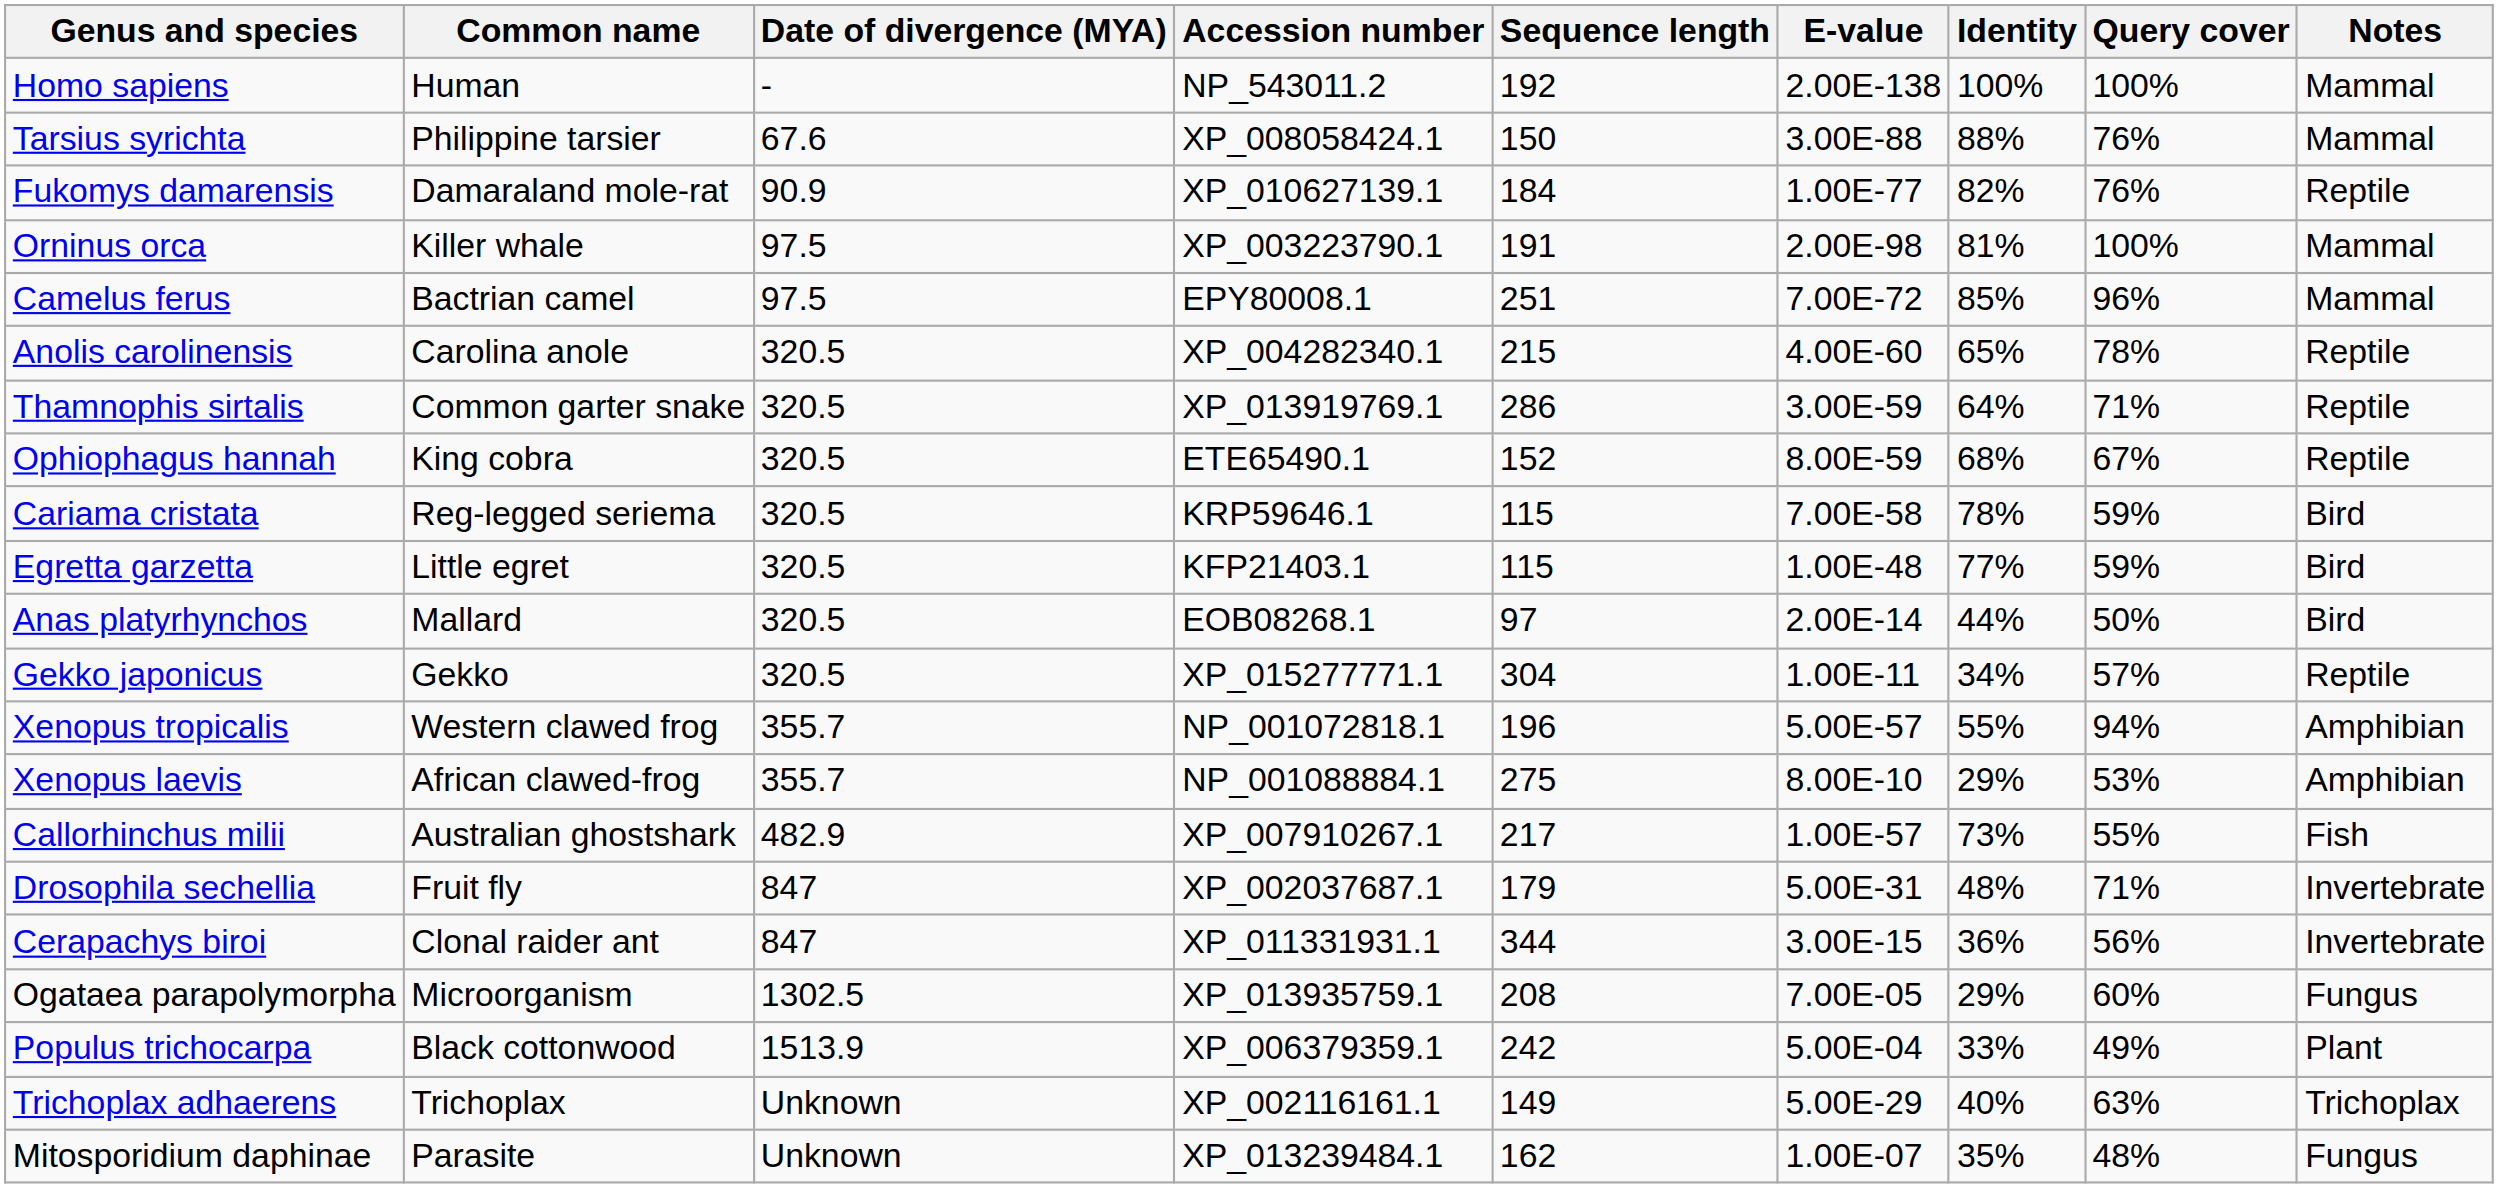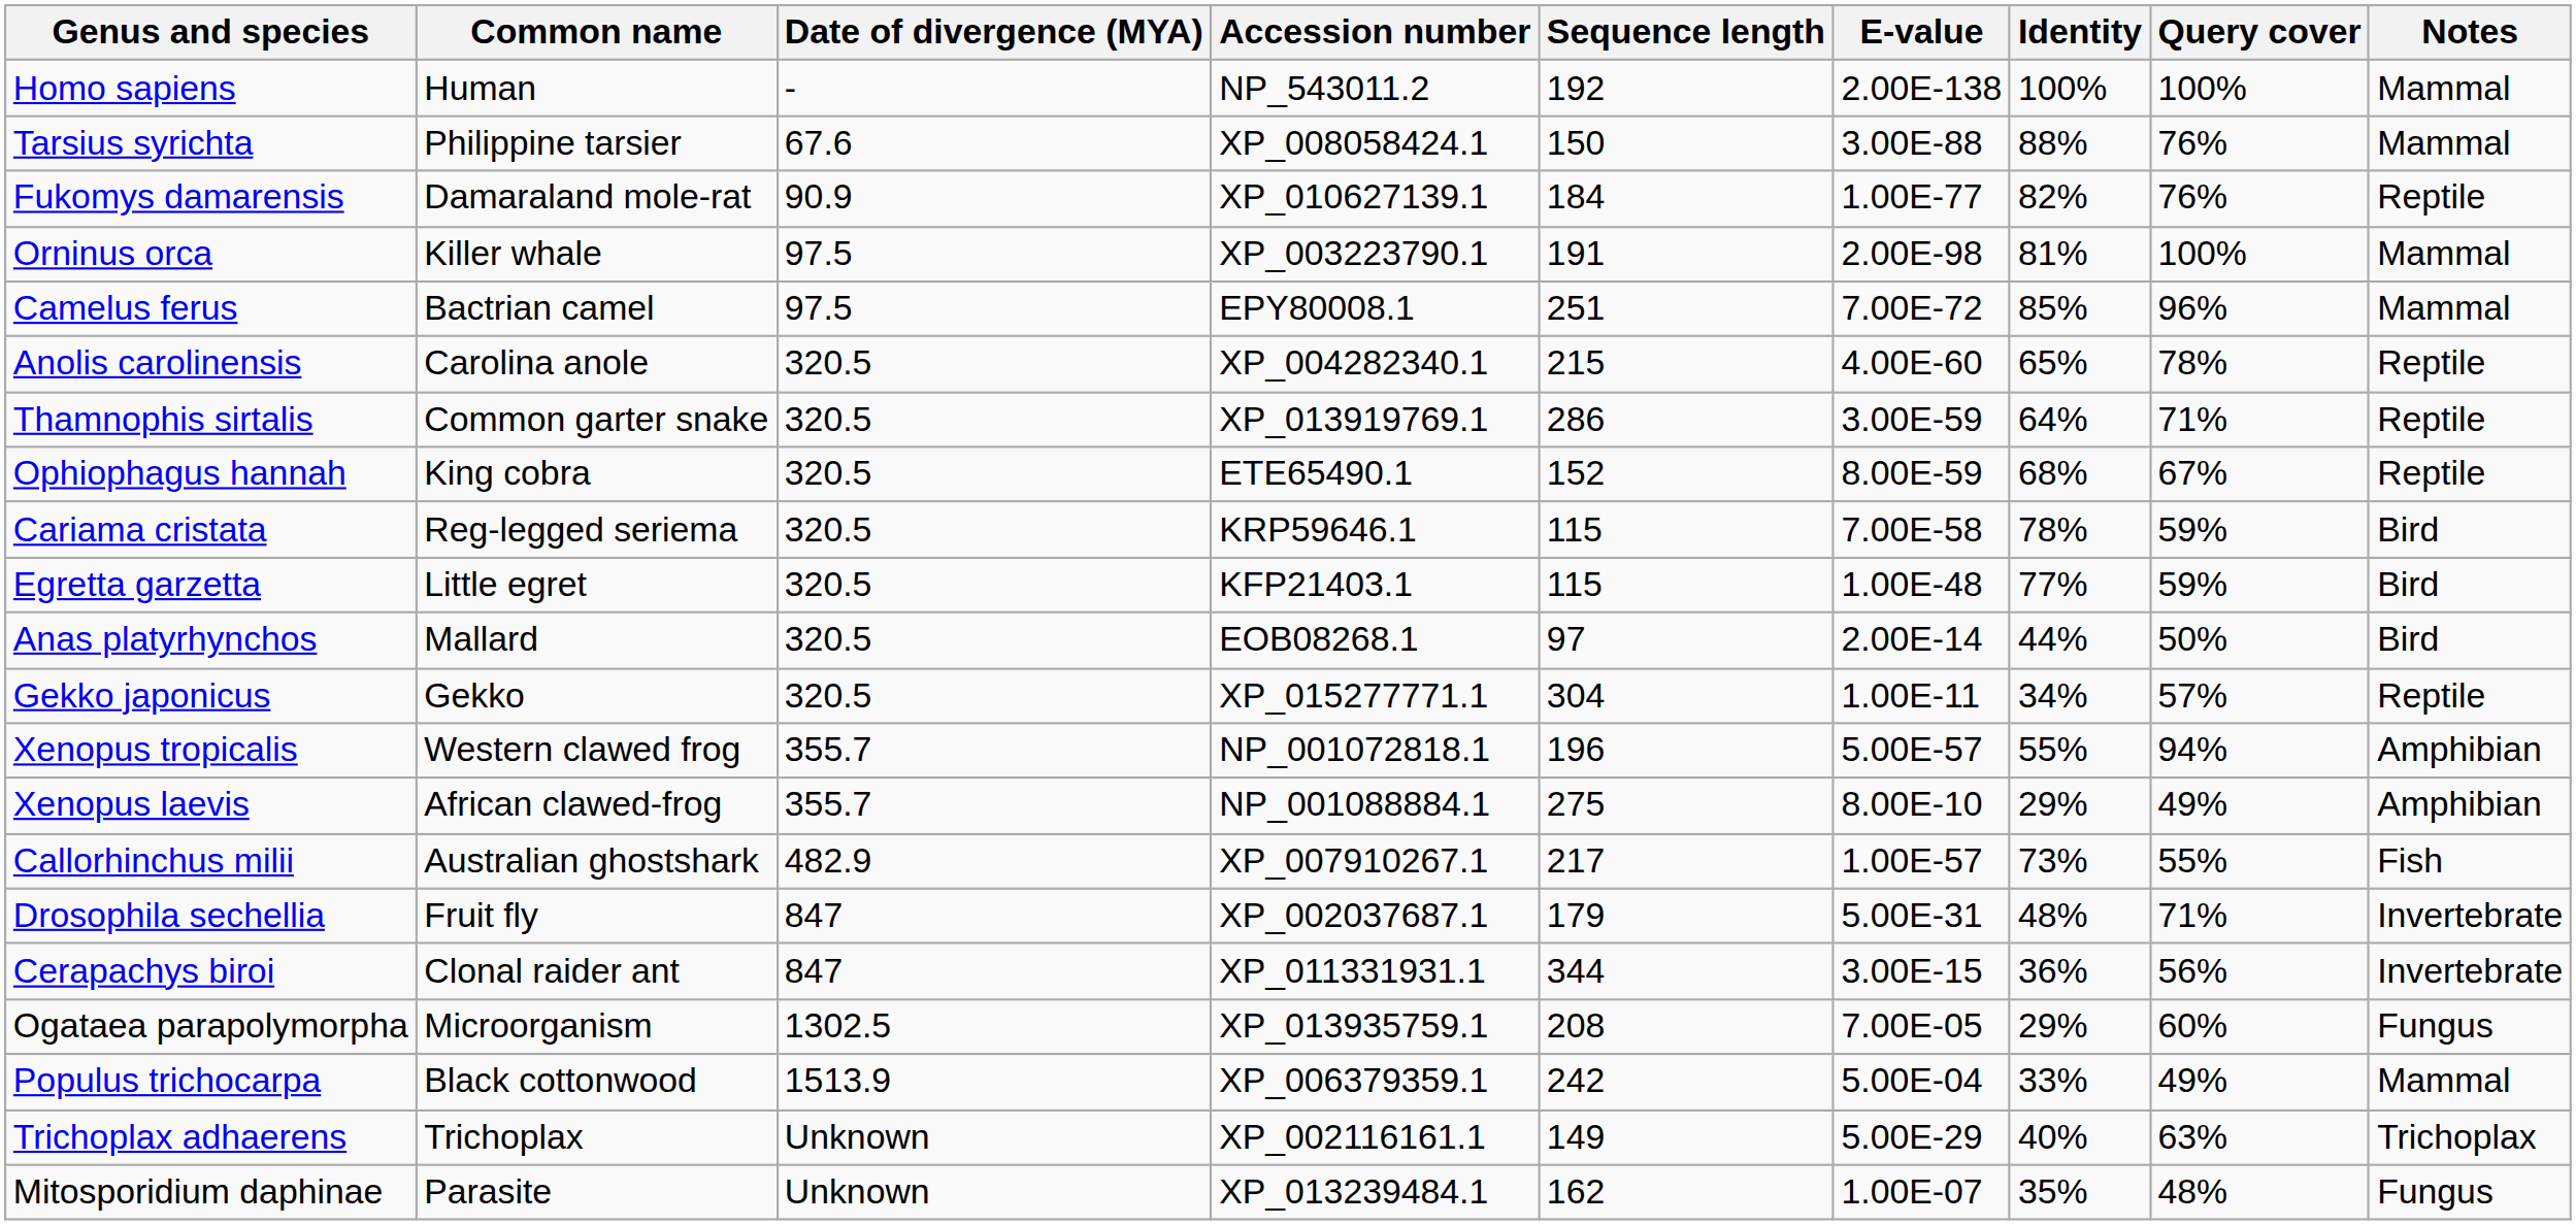 <table class="wikitable">
 <tr>
 <th>Genus and species</th>
 <th>Common name</th>
 <th>Date of divergence (MYA)</th>
 <th>Accession  number</th>
 <th>Sequence length</th>
 <th>E-value</th>
 <th>Identity</th>
 <th>Query cover</th>
 <th>Notes</th>
 </tr>
 <tr>
 <td><a href='#'>Homo sapiens</a></td>
 <td>Human</td>
 <td>-</td>
 <td>NP_543011.2</td>
 <td>192</td>
 <td>2.00E-138</td>
 <td>100%</td>
 <td>100%</td>
 <td>Mammal</td>
 </tr>
 <tr>
 <td><a href='#'>Tarsius syrichta</a></td>
 <td>Philippine tarsier</td>
 <td>67.6</td>
 <td>XP_008058424.1</td>
 <td>150</td>
 <td>3.00E-88</td>
 <td>88%</td>
 <td>76%</td>
 <td>Mammal</td>
 </tr>
 <tr>
 <td><a href='#'>Fukomys damarensis</a></td>
 <td>Damaraland mole-rat</td>
 <td>90.9</td>
 <td>XP_010627139.1</td>
 <td>184</td>
 <td>1.00E-77</td>
 <td>82%</td>
 <td>76%</td>
 <td>Reptile</td>
 </tr>
 <tr>
 <td><a href='#'>Orninus orca</a></td>
 <td>Killer whale</td>
 <td>97.5</td>
 <td>XP_003223790.1</td>
 <td>191</td>
 <td>2.00E-98</td>
 <td>81%</td>
 <td>100%</td>
 <td>Mammal</td>
 </tr>
 <tr>
 <td><a href='#'>Camelus ferus</a></td>
 <td>Bactrian camel</td>
 <td>97.5</td>
 <td>EPY80008.1</td>
 <td>251</td>
 <td>7.00E-72</td>
 <td>85%</td>
 <td>96%</td>
 <td>Mammal</td>
 </tr>
 <tr>
 <td><a href='#'>Anolis carolinensis</a></td>
 <td>Carolina anole</td>
 <td>320.5</td>
 <td>XP_004282340.1</td>
 <td>215</td>
 <td>4.00E-60</td>
 <td>65%</td>
 <td>78%</td>
 <td>Reptile</td>
 </tr>
 <tr>
 <td><a href='#'>Thamnophis sirtalis</a></td>
 <td>Common garter snake</td>
 <td>320.5</td>
 <td>XP_013919769.1</td>
 <td>286</td>
 <td>3.00E-59</td>
 <td>64%</td>
 <td>71%</td>
 <td>Reptile</td>
 </tr>
 <tr>
 <td><a href='#'>Ophiophagus hannah</a></td>
 <td>King cobra</td>
 <td>320.5</td>
 <td>ETE65490.1</td>
 <td>152</td>
 <td>8.00E-59</td>
 <td>68%</td>
 <td>67%</td>
 <td>Reptile</td>
 </tr>
 <tr>
 <td><a href='#'>Cariama cristata</a></td>
 <td>Reg-legged seriema</td>
 <td>320.5</td>
 <td>KRP59646.1</td>
 <td>115</td>
 <td>7.00E-58</td>
 <td>78%</td>
 <td>59%</td>
 <td>Bird</td>
 </tr>
 <tr>
 <td><a href='#'>Egretta garzetta</a></td>
 <td>Little egret</td>
 <td>320.5</td>
 <td>KFP21403.1</td>
 <td>115</td>
 <td>1.00E-48</td>
 <td>77%</td>
 <td>59%</td>
 <td>Bird</td>
 </tr>
 <tr>
 <td><a href='#'>Anas platyrhynchos</a></td>
 <td>Mallard</td>
 <td>320.5</td>
 <td>EOB08268.1</td>
 <td>97</td>
 <td>2.00E-14</td>
 <td>44%</td>
 <td>50%</td>
 <td>Bird</td>
 </tr>
 <tr>
 <td><a href='#'>Gekko japonicus</a></td>
 <td>Gekko</td>
 <td>320.5</td>
 <td>XP_015277771.1</td>
 <td>304</td>
 <td>1.00E-11</td>
 <td>34%</td>
 <td>57%</td>
 <td>Reptile</td>
 </tr>
 <tr>
 <td><a href='#'>Xenopus tropicalis</a></td>
 <td>Western clawed frog</td>
 <td>355.7</td>
 <td>NP_001072818.1</td>
 <td>196</td>
 <td>5.00E-57</td>
 <td>55%</td>
 <td>94%</td>
 <td>Amphibian</td>
 </tr>
 <tr>
 <td><a href='#'>Xenopus laevis</a></td>
 <td>African clawed-frog</td>
 <td>355.7</td>
 <td>NP_001088884.1</td>
 <td>275</td>
 <td>8.00E-10</td>
 <td>29%</td>
-<td>53%</td>
+<td>49%</td>
 <td>Amphibian</td>
 </tr>
 <tr>
 <td><a href='#'>Callorhinchus milii</a></td>
 <td>Australian ghostshark</td>
 <td>482.9</td>
 <td>XP_007910267.1</td>
 <td>217</td>
 <td>1.00E-57</td>
 <td>73%</td>
 <td>55%</td>
 <td>Fish</td>
 </tr>
 <tr>
 <td><a href='#'>Drosophila sechellia</a></td>
 <td>Fruit fly</td>
 <td>847</td>
 <td>XP_002037687.1</td>
 <td>179</td>
 <td>5.00E-31</td>
 <td>48%</td>
 <td>71%</td>
 <td>Invertebrate</td>
 </tr>
 <tr>
 <td><a href='#'>Cerapachys biroi</a></td>
 <td>Clonal raider ant</td>
 <td>847</td>
 <td>XP_011331931.1</td>
 <td>344</td>
 <td>3.00E-15</td>
 <td>36%</td>
 <td>56%</td>
 <td>Invertebrate</td>
 </tr>
 <tr>
 <td>Ogataea parapolymorpha</td>
 <td>Microorganism</td>
 <td>1302.5</td>
 <td>XP_013935759.1</td>
 <td>208</td>
 <td>7.00E-05</td>
 <td>29%</td>
 <td>60%</td>
 <td>Fungus</td>
 </tr>
 <tr>
 <td><a href='#'>Populus trichocarpa</a></td>
 <td>Black cottonwood</td>
 <td>1513.9</td>
 <td>XP_006379359.1</td>
 <td>242</td>
 <td>5.00E-04</td>
 <td>33%</td>
 <td>49%</td>
-<td>Plant</td>
+<td>Mammal</td>
 </tr>
 <tr>
 <td><a href='#'>Trichoplax adhaerens</a></td>
 <td>Trichoplax</td>
 <td>Unknown</td>
 <td>XP_002116161.1</td>
 <td>149</td>
 <td>5.00E-29</td>
 <td>40%</td>
 <td>63%</td>
 <td>Trichoplax</td>
 </tr>
 <tr>
 <td>Mitosporidium daphinae</td>
 <td>Parasite</td>
 <td>Unknown</td>
 <td>XP_013239484.1</td>
 <td>162</td>
 <td>1.00E-07</td>
 <td>35%</td>
 <td>48%</td>
 <td>Fungus</td>
 </tr>
 </table>
